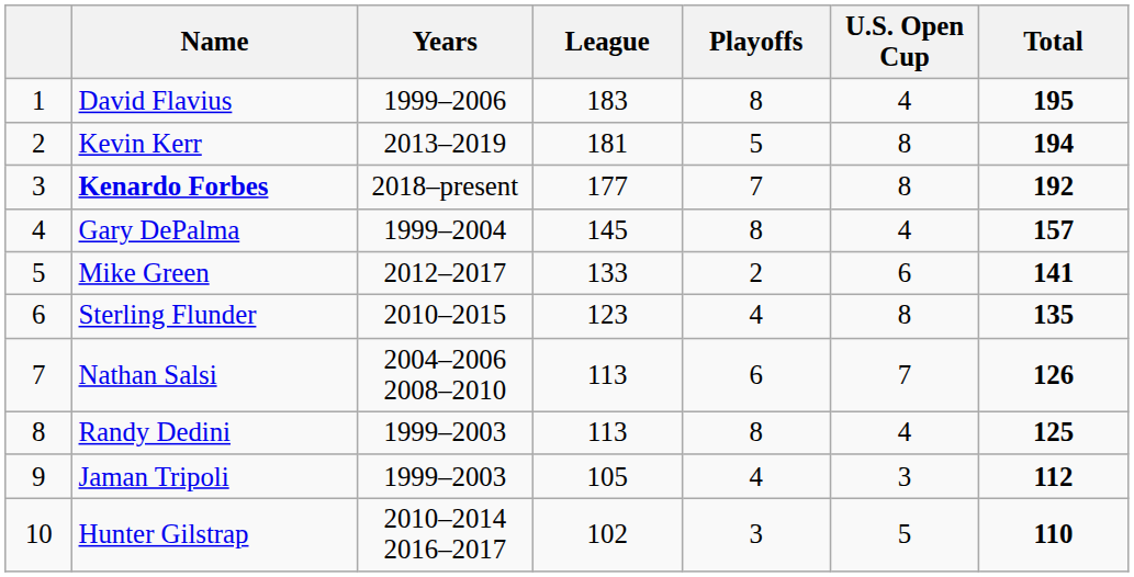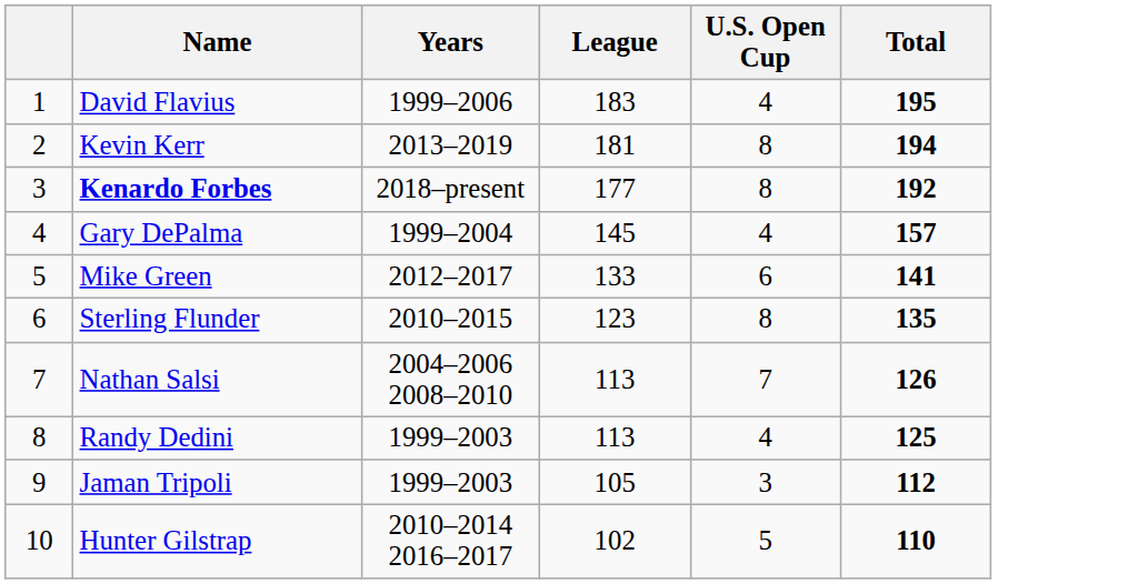 <table class="wikitable sortable" style="text-align:center;">
 <tr>
 <th style="width: 2em;"></th>
 <th style="width: 10em;">Name</th>
 <th style="width: 6em;">Years</th>
 <th style="width: 5em;">League</th>
-<th style="width: 5em;">Playoffs</th>
 <th style="width: 5em;">U.S. Open Cup</th>
 <th style="width: 5em;">Total</th>
 </tr>
 <tr>
 <td>1</td>
 <td style="text-align:left;"> <a href='#'>David Flavius</a></td>
 <td>1999–2006</td>
 <td>183</td>
-<td>8</td>
 <td>4</td>
 <td><strong>195</strong></td>
 </tr>
 <tr>
 <td>2</td>
 <td style="text-align:left;"> <a href='#'>Kevin Kerr</a></td>
 <td>2013–2019</td>
 <td>181</td>
-<td>5</td>
 <td>8</td>
 <td><strong>194</strong></td>
 </tr>
 <tr>
 <td>3</td>
 <td style="text-align:left;"><strong> <a href='#'>Kenardo Forbes</a></strong></td>
 <td>2018–present</td>
 <td>177</td>
-<td>7</td>
 <td>8</td>
 <td><strong>192</strong></td>
 </tr>
 <tr>
 <td>4</td>
 <td style="text-align:left;"> <a href='#'>Gary DePalma</a></td>
 <td>1999–2004</td>
 <td>145</td>
-<td>8</td>
 <td>4</td>
 <td><strong>157</strong></td>
 </tr>
 <tr>
 <td>5</td>
 <td style="text-align:left;"> <a href='#'>Mike Green</a></td>
 <td>2012–2017</td>
 <td>133</td>
-<td>2</td>
 <td>6</td>
 <td><strong>141</strong></td>
 </tr>
 <tr>
 <td>6</td>
 <td style="text-align:left;"> <a href='#'>Sterling Flunder</a></td>
 <td>2010–2015</td>
 <td>123</td>
-<td>4</td>
 <td>8</td>
 <td><strong>135</strong></td>
 </tr>
 <tr>
 <td>7</td>
 <td style="text-align:left;"> <a href='#'>Nathan Salsi</a></td>
 <td>2004–2006<br>2008–2010</td>
 <td>113</td>
-<td>6</td>
 <td>7</td>
 <td><strong>126</strong></td>
 </tr>
 <tr>
 <td>8</td>
 <td style="text-align:left;"> <a href='#'>Randy Dedini</a></td>
 <td>1999–2003</td>
 <td>113</td>
-<td>8</td>
 <td>4</td>
 <td><strong>125</strong></td>
 </tr>
 <tr>
 <td>9</td>
 <td style="text-align:left;"> <a href='#'>Jaman Tripoli</a></td>
 <td>1999–2003</td>
 <td>105</td>
-<td>4</td>
 <td>3</td>
 <td><strong>112</strong></td>
 </tr>
 <tr>
 <td>10</td>
 <td style="text-align:left;"> <a href='#'>Hunter Gilstrap</a></td>
 <td>2010–2014<br>2016–2017</td>
 <td>102</td>
-<td>3</td>
 <td>5</td>
 <td><strong>110</strong></td>
 </tr>
 </table>
